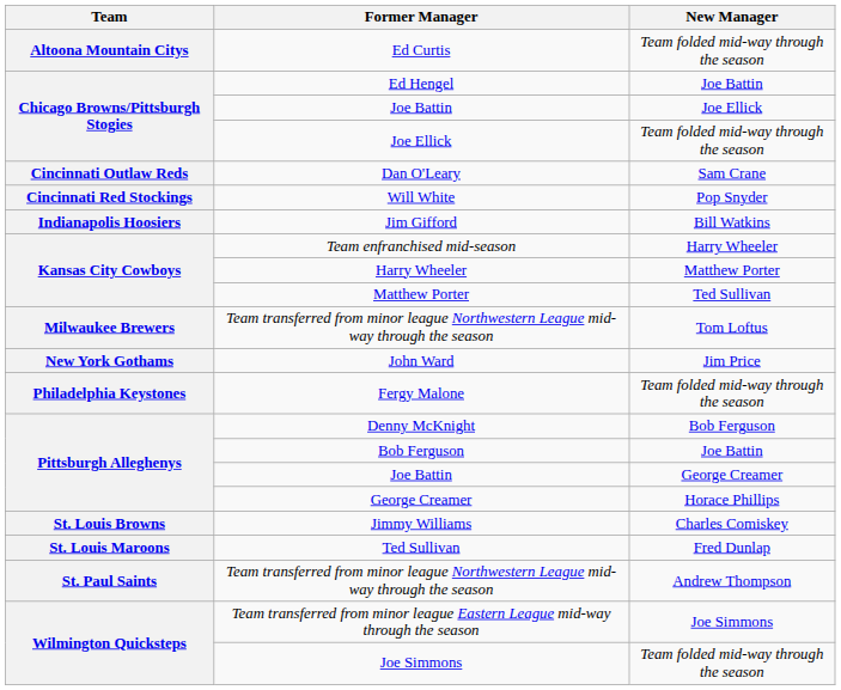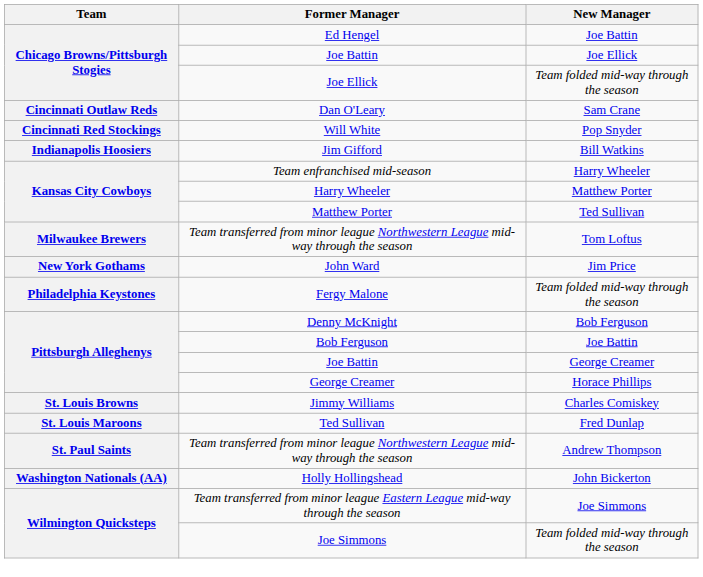 <table class="wikitable plainrowheaders" style="text-align:center;">
 <tr>
 <th scope="col">Team</th>
 <th scope="col">Former Manager</th>
 <th scope="col">New Manager</th>
-</tr>
-<tr>
-<th scope="row" style="text-align:center;"><a href='#'>Altoona Mountain Citys</a></th>
-<td><a href='#'>Ed Curtis</a></td>
-<td><em>Team folded mid-way through the season</em></td>
 </tr>
 <tr>
 <th rowspan="3" scope="row" style="text-align:center;"><a href='#'>Chicago Browns/Pittsburgh Stogies</a></th>
 <td><a href='#'>Ed Hengel</a></td>
 <td><a href='#'>Joe Battin</a></td>
 </tr>
 <tr>
 <td><a href='#'>Joe Battin</a></td>
 <td><a href='#'>Joe Ellick</a></td>
 </tr>
 <tr>
 <td><a href='#'>Joe Ellick</a></td>
 <td><em>Team folded mid-way through the season</em></td>
 </tr>
 <tr>
 <th scope="row" style="text-align:center;"><a href='#'>Cincinnati Outlaw Reds</a></th>
 <td><a href='#'>Dan O'Leary</a></td>
 <td><a href='#'>Sam Crane</a></td>
 </tr>
 <tr>
 <th scope="row" style="text-align:center;"><a href='#'>Cincinnati Red Stockings</a></th>
 <td><a href='#'>Will White</a></td>
 <td><a href='#'>Pop Snyder</a></td>
 </tr>
 <tr>
 <th scope="row" style="text-align:center;"><a href='#'>Indianapolis Hoosiers</a></th>
 <td><a href='#'>Jim Gifford</a></td>
 <td><a href='#'>Bill Watkins</a></td>
 </tr>
 <tr>
 <th rowspan="3" scope="row" style="text-align:center;"><a href='#'>Kansas City Cowboys</a></th>
 <td><em>Team enfranchised mid-season</em></td>
 <td><a href='#'>Harry Wheeler</a></td>
 </tr>
 <tr>
 <td><a href='#'>Harry Wheeler</a></td>
 <td><a href='#'>Matthew Porter</a></td>
 </tr>
 <tr>
 <td><a href='#'>Matthew Porter</a></td>
 <td><a href='#'>Ted Sullivan</a></td>
 </tr>
 <tr>
 <th scope="row" style="text-align:center;"><a href='#'>Milwaukee Brewers</a></th>
 <td><em>Team transferred from minor league <a href='#'>Northwestern League</a> mid-way through the season</em></td>
 <td><a href='#'>Tom Loftus</a></td>
 </tr>
 <tr>
 <th scope="row" style="text-align:center;"><a href='#'>New York Gothams</a></th>
 <td><a href='#'>John Ward</a></td>
 <td><a href='#'>Jim Price</a></td>
 </tr>
 <tr>
 <th scope="row" style="text-align:center;"><a href='#'>Philadelphia Keystones</a></th>
 <td><a href='#'>Fergy Malone</a></td>
 <td><em>Team folded mid-way through the season</em></td>
 </tr>
 <tr>
 <th rowspan="4" scope="row" style="text-align:center;"><a href='#'>Pittsburgh Alleghenys</a></th>
 <td><a href='#'>Denny McKnight</a></td>
 <td><a href='#'>Bob Ferguson</a></td>
 </tr>
 <tr>
 <td><a href='#'>Bob Ferguson</a></td>
 <td><a href='#'>Joe Battin</a></td>
 </tr>
 <tr>
 <td><a href='#'>Joe Battin</a></td>
 <td><a href='#'>George Creamer</a></td>
 </tr>
 <tr>
 <td><a href='#'>George Creamer</a></td>
 <td><a href='#'>Horace Phillips</a></td>
 </tr>
 <tr>
 <th scope="row" style="text-align:center;"><a href='#'>St. Louis Browns</a></th>
 <td><a href='#'>Jimmy Williams</a></td>
 <td><a href='#'>Charles Comiskey</a></td>
 </tr>
 <tr>
 <th scope="row" style="text-align:center;"><a href='#'>St. Louis Maroons</a></th>
 <td><a href='#'>Ted Sullivan</a></td>
 <td><a href='#'>Fred Dunlap</a></td>
 </tr>
 <tr>
 <th scope="row" style="text-align:center;"><a href='#'>St. Paul Saints</a></th>
 <td><em>Team transferred from minor league <a href='#'>Northwestern League</a> mid-way through the season</em></td>
 <td><a href='#'>Andrew Thompson</a></td>
 </tr>
 <tr>
+<th scope="row" style="text-align:center;"><a href='#'>Washington Nationals (AA)</a></th>
+<td><a href='#'>Holly Hollingshead</a></td>
+<td><a href='#'>John Bickerton</a></td>
+</tr>
+<tr>
 <th rowspan="2" scope="row" style="text-align:center;"><a href='#'>Wilmington Quicksteps</a></th>
 <td><em>Team transferred from minor league <a href='#'>Eastern League</a> mid-way through the season</em></td>
 <td><a href='#'>Joe Simmons</a></td>
 </tr>
 <tr>
 <td><a href='#'>Joe Simmons</a></td>
 <td><em>Team folded mid-way through the season</em></td>
 </tr>
 </table>
